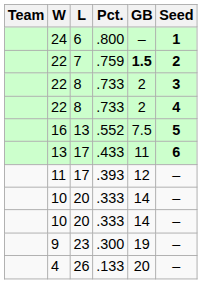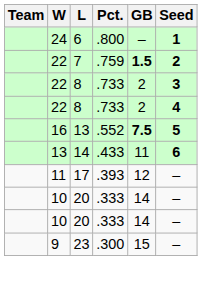 <table class=wikitable>
 <tr>
 <th>Team</th>
 <th>W</th>
 <th>L</th>
 <th>Pct.</th>
 <th>GB</th>
 <th>Seed</th>
 </tr>
 <tr bgcolor="#ccffcc">
 <td></td>
 <td>24</td>
 <td>6</td>
 <td>.800</td>
 <td style="text-align:center;">–</td>
 <td style="text-align:center;"><strong>1</strong></td>
 </tr>
 <tr bgcolor="#ccffcc">
 <td></td>
 <td>22</td>
 <td>7</td>
 <td>.759</td>
 <td style="text-align:center;"><strong>1.5</strong></td>
 <td style="text-align:center;"><strong>2</strong></td>
 </tr>
 <tr bgcolor="#ccffcc">
 <td></td>
 <td>22</td>
 <td>8</td>
 <td>.733</td>
 <td style="text-align:center;">2</td>
 <td style="text-align:center;"><strong>3</strong></td>
 </tr>
 <tr bgcolor="#ccffcc">
 <td></td>
 <td>22</td>
 <td>8</td>
 <td>.733</td>
 <td style="text-align:center;">2</td>
 <td style="text-align:center;"><strong>4</strong></td>
 </tr>
 <tr bgcolor="#ccffcc">
 <td></td>
 <td>16</td>
 <td>13</td>
 <td>.552</td>
-<td style="text-align:center;">7.5</td>
+<td style="text-align:center;"><strong>7.5</strong></td>
 <td style="text-align:center;"><strong>5</strong></td>
 </tr>
 <tr bgcolor="#ccffcc">
 <td></td>
 <td>13</td>
-<td>17</td>
+<td>14</td>
 <td>.433</td>
 <td style="text-align:center;">11</td>
 <td style="text-align:center;"><strong>6</strong></td>
 </tr>
 <tr>
 <td></td>
 <td>11</td>
 <td>17</td>
 <td>.393</td>
 <td style="text-align:center;">12</td>
 <td style="text-align:center;">–</td>
 </tr>
 <tr>
 <td></td>
 <td>10</td>
 <td>20</td>
 <td>.333</td>
 <td style="text-align:center;">14</td>
 <td style="text-align:center;">–</td>
 </tr>
 <tr>
 <td></td>
 <td>10</td>
 <td>20</td>
 <td>.333</td>
 <td style="text-align:center;">14</td>
 <td style="text-align:center;">–</td>
 </tr>
 <tr>
 <td></td>
 <td>9</td>
 <td>23</td>
 <td>.300</td>
-<td style="text-align:center;">19</td>
-<td style="text-align:center;">–</td>
-</tr>
-<tr>
-<td></td>
-<td>4</td>
-<td>26</td>
-<td>.133</td>
-<td style="text-align:center;">20</td>
+<td style="text-align:center;">15</td>
 <td style="text-align:center;">–</td>
 </tr>
 </table>
